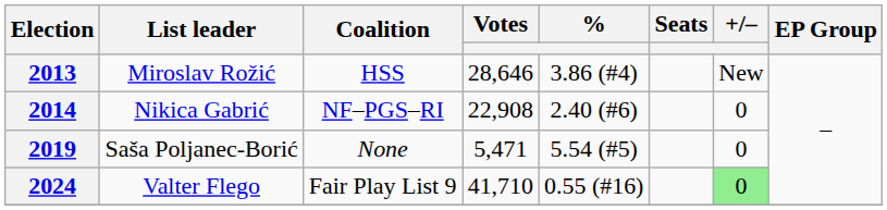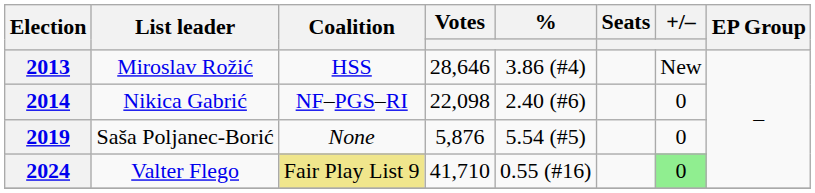 <table class="wikitable" style="text-align:center;">
 <tr>
 <th rowspan=2>Election</th>
 <th rowspan=2>List leader</th>
 <th rowspan=2>Coalition</th>
 <th>Votes</th>
 <th>%</th>
 <th>Seats</th>
 <th>+/–</th>
 <th rowspan=2>EP Group</th>
 </tr>
 <tr>
 <th colspan=2></th>
 <th colspan=2></th>
 </tr>
 <tr>
 <th><a href='#'>2013</a></th>
 <td><a href='#'>Miroslav Rožić</a></td>
 <td><a href='#'>HSS</a></td>
 <td>28,646</td>
 <td>3.86 (#4)</td>
 <td></td>
 <td>New</td>
 <td rowspan=4>–</td>
 </tr>
 <tr>
 <th><a href='#'>2014</a></th>
 <td><a href='#'>Nikica Gabrić</a></td>
 <td><a href='#'>NF</a>–<a href='#'>PGS</a>–<a href='#'>RI</a></td>
-<td>22,908</td>
+<td>22,098</td>
 <td>2.40 (#6)</td>
 <td></td>
 <td> 0</td>
 </tr>
 <tr>
 <th><a href='#'>2019</a></th>
 <td>Saša Poljanec-Borić</td>
 <td><em>None</em></td>
-<td>5,471</td>
+<td>5,876</td>
 <td>5.54 (#5)</td>
 <td></td>
 <td> 0</td>
 </tr>
 <tr>
 <th><a href='#'>2024</a></th>
 <td><a href='#'>Valter Flego</a></td>
-<td>Fair Play List 9</td>
+<td style="background: khaki;">Fair Play List 9</td>
 <td>41,710</td>
 <td>0.55 (#16)</td>
 <td></td>
 <td style="background: lightgreen;"> 0</td>
 </tr>
 <tr>
 </tr>
 </table>
